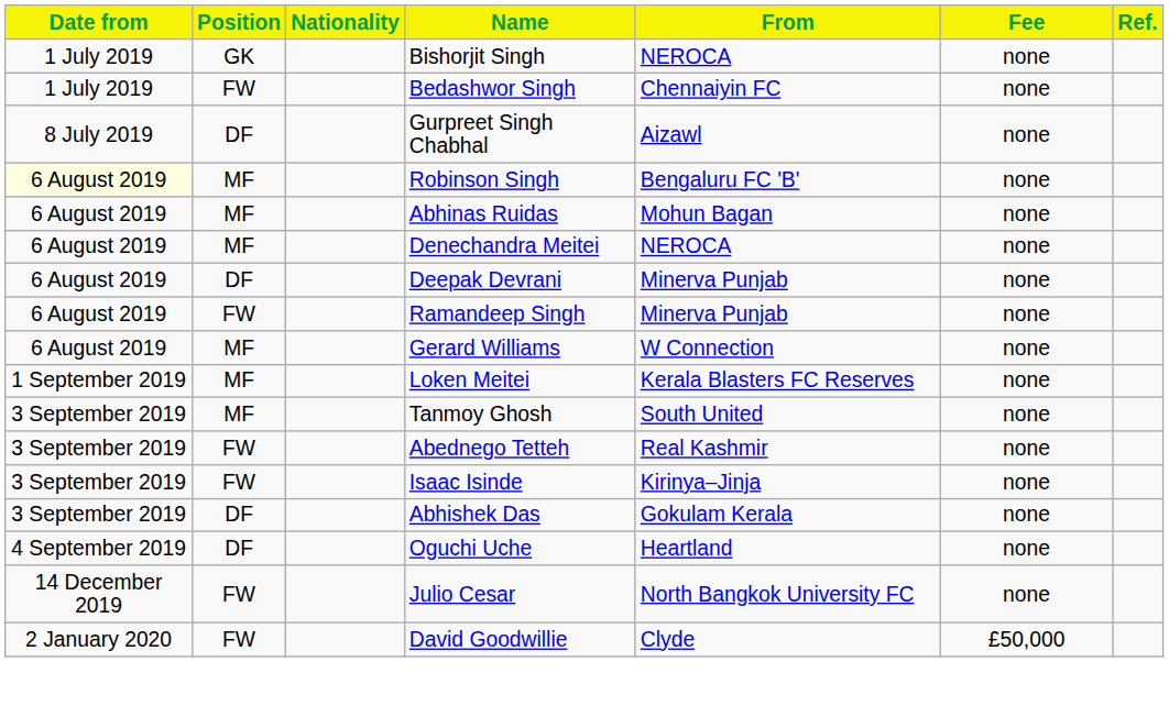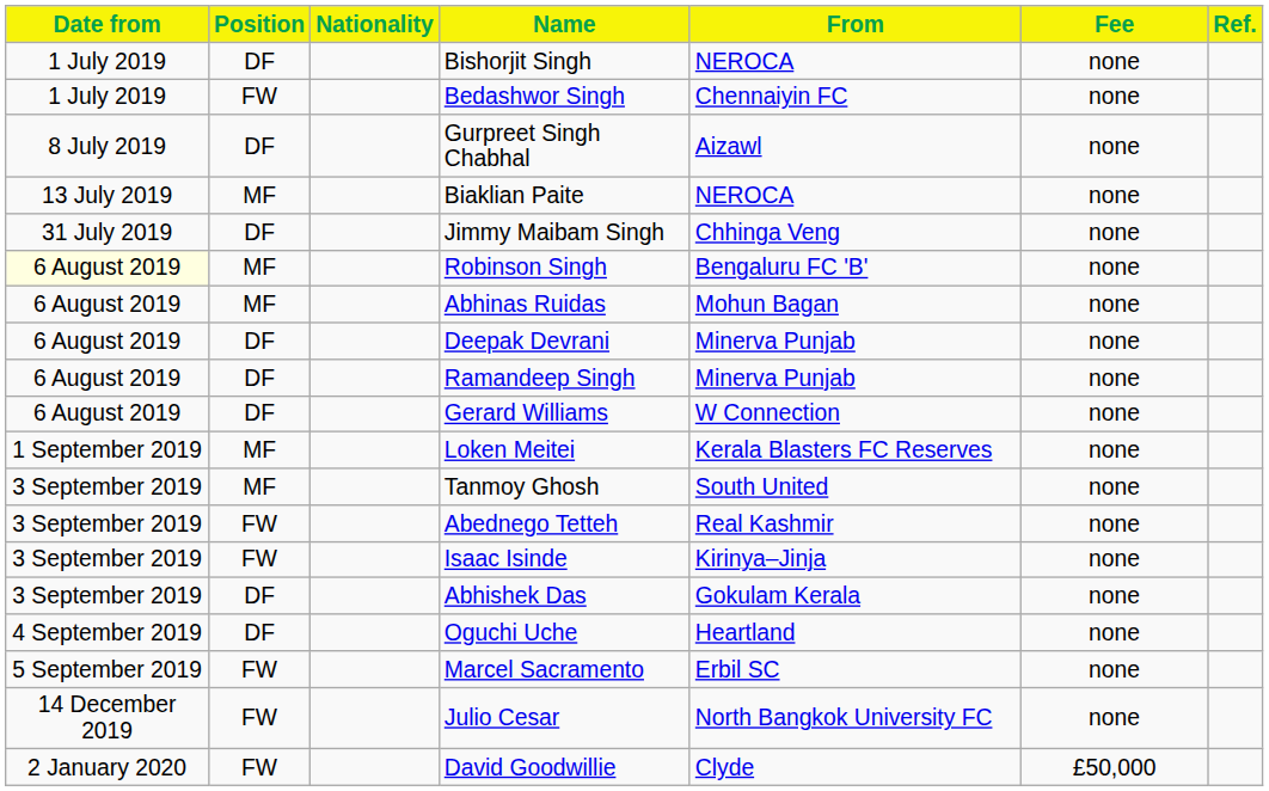 <table class="wikitable"  style="text-align:center; font-size:90%; ">
 <tr>
 <th style="background:#F7F408; color:#00A050; width:120px;">Date from</th>
 <th style="background:#F7F408; color:#00A050; width:50px;">Position</th>
 <th style="background:#F7F408; color:#00A050; width:50px;">Nationality</th>
 <th style="background:#F7F408; color:#00A050; width:150px;">Name</th>
 <th style="background:#F7F408; color:#00A050; width:200px;">From</th>
 <th style="background:#F7F408; color:#00A050; width:110px;">Fee</th>
 <th style="background:#F7F408; color:#00A050; width:25px;">Ref.</th>
 </tr>
 <tr>
 <td>1 July 2019</td>
-<td style="text-align:center;">GK</td>
+<td style="text-align:center;">DF</td>
 <td style="text-align:center;"></td>
 <td style="text-align:left;">Bishorjit Singh</td>
 <td style="text-align:left;"> <a href='#'>NEROCA</a></td>
 <td>none</td>
 <td></td>
 </tr>
 <tr>
 <td>1 July 2019</td>
 <td style="text-align:center;">FW</td>
 <td style="text-align:center;"></td>
 <td style="text-align:left;"><a href='#'>Bedashwor Singh</a></td>
 <td style="text-align:left;"> <a href='#'>Chennaiyin FC</a></td>
 <td>none</td>
 <td></td>
 </tr>
 <tr>
 <td>8 July 2019</td>
 <td style="text-align:center;">DF</td>
 <td style="text-align:center;"></td>
 <td style="text-align:left;">Gurpreet Singh Chabhal</td>
 <td style="text-align:left;"><a href='#'>Aizawl</a></td>
 <td>none</td>
 <td></td>
 </tr>
 <tr>
+<td>13 July 2019</td>
+<td style="text-align:center;">MF</td>
+<td style="text-align:center;"></td>
+<td style="text-align:left;">Biaklian Paite</td>
+<td style="text-align:left;"><a href='#'>NEROCA</a></td>
+<td>none</td>
+<td></td>
+</tr>
+<tr>
+<td>31 July 2019</td>
+<td style="text-align:center;">DF</td>
+<td style="text-align:center;"></td>
+<td style="text-align:left;">Jimmy Maibam Singh</td>
+<td style="text-align:left;"><a href='#'>Chhinga Veng</a></td>
+<td>none</td>
+<td></td>
+</tr>
+<tr>
 <td style="background: lightyellow;">6 August 2019</td>
 <td style="text-align:center;">MF</td>
 <td style="text-align:center;"></td>
 <td style="text-align:left;"><a href='#'>Robinson Singh</a></td>
 <td style="text-align:left;"> <a href='#'>Bengaluru FC 'B'</a></td>
 <td>none</td>
 <td></td>
 </tr>
 <tr>
 <td>6 August 2019</td>
 <td style="text-align:center;">MF</td>
 <td style="text-align:center;"></td>
 <td style="text-align:left;"><a href='#'>Abhinas Ruidas</a></td>
 <td style="text-align:left;"> <a href='#'>Mohun Bagan</a></td>
 <td>none</td>
 <td></td>
 </tr>
 <tr>
 <td>6 August 2019</td>
-<td style="text-align:center;">MF</td>
-<td style="text-align:center;"></td>
-<td style="text-align:left;"><a href='#'>Denechandra Meitei</a></td>
-<td style="text-align:left;"> <a href='#'>NEROCA</a></td>
-<td>none</td>
-<td></td>
-</tr>
-<tr>
-<td>6 August 2019</td>
 <td style="text-align:center;">DF</td>
 <td style="text-align:center;"></td>
 <td style="text-align:left;"><a href='#'>Deepak Devrani</a></td>
 <td style="text-align:left;"> <a href='#'>Minerva Punjab</a></td>
 <td>none</td>
 <td></td>
 </tr>
 <tr>
 <td>6 August 2019</td>
-<td style="text-align:center;">FW</td>
+<td style="text-align:center;">DF</td>
 <td style="text-align:center;"></td>
 <td style="text-align:left;"><a href='#'>Ramandeep Singh</a></td>
 <td style="text-align:left;"> <a href='#'>Minerva Punjab</a></td>
 <td>none</td>
 <td></td>
 </tr>
 <tr>
 <td>6 August 2019</td>
-<td style="text-align:center;">MF</td>
+<td style="text-align:center;">DF</td>
 <td style="text-align:center;"></td>
 <td style="text-align:left;"><a href='#'>Gerard Williams</a></td>
 <td style="text-align:left;"> <a href='#'>W Connection</a></td>
 <td>none</td>
 <td></td>
 </tr>
 <tr>
 <td>1 September 2019</td>
 <td style="text-align:center;">MF</td>
 <td style="text-align:center;"></td>
 <td style="text-align:left;"><a href='#'>Loken Meitei</a></td>
 <td style="text-align:left;"> <a href='#'>Kerala Blasters FC Reserves</a></td>
 <td>none</td>
 <td></td>
 </tr>
 <tr>
 <td>3 September 2019</td>
 <td style="text-align:center;">MF</td>
 <td style="text-align:center;"></td>
 <td style="text-align:left;">Tanmoy Ghosh</td>
 <td style="text-align:left;"> <a href='#'>South United</a></td>
 <td>none</td>
 <td></td>
 </tr>
 <tr>
 <td>3 September 2019</td>
 <td style="text-align:center;">FW</td>
 <td style="text-align:center;"></td>
 <td style="text-align:left;"><a href='#'>Abednego Tetteh</a></td>
 <td style="text-align:left;"> <a href='#'>Real Kashmir</a></td>
 <td>none</td>
 <td></td>
 </tr>
 <tr>
 <td>3 September 2019</td>
 <td style="text-align:center;">FW</td>
 <td style="text-align:center;"></td>
 <td style="text-align:left;"><a href='#'>Isaac Isinde</a></td>
 <td style="text-align:left;"> <a href='#'>Kirinya–Jinja</a></td>
 <td>none</td>
 <td></td>
 </tr>
 <tr>
 <td>3 September 2019</td>
 <td style="text-align:center;">DF</td>
 <td style="text-align:center;"></td>
 <td style="text-align:left;"><a href='#'>Abhishek Das</a></td>
 <td style="text-align:left;"> <a href='#'>Gokulam Kerala</a></td>
 <td>none</td>
 <td></td>
 </tr>
 <tr>
 <td>4 September 2019</td>
 <td style="text-align:center;">DF</td>
 <td style="text-align:center;"></td>
 <td style="text-align:left;"><a href='#'>Oguchi Uche</a></td>
 <td style="text-align:left;"> <a href='#'>Heartland</a></td>
 <td>none</td>
 <td></td>
 </tr>
 <tr>
+<td>5 September 2019</td>
+<td style="text-align:center;">FW</td>
+<td style="text-align:center;"></td>
+<td style="text-align:left;"><a href='#'>Marcel Sacramento</a></td>
+<td style="text-align:left;"> <a href='#'>Erbil SC</a></td>
+<td>none</td>
+<td></td>
+</tr>
+<tr>
 <td>14 December 2019</td>
 <td style="text-align:center;">FW</td>
 <td style="text-align:center;"></td>
 <td style="text-align:left;"><a href='#'>Julio Cesar</a></td>
 <td style="text-align:left;"> <a href='#'>North Bangkok University FC</a></td>
 <td>none</td>
 </tr>
 <tr>
 <td>2 January 2020</td>
 <td style="text-align:center;">FW</td>
 <td style="text-align:center;"></td>
 <td style="text-align:left;"><a href='#'>David Goodwillie</a></td>
 <td style="text-align:left;"> <a href='#'>Clyde</a></td>
 <td>£50,000</td>
 <td></td>
 </tr>
 </table>
